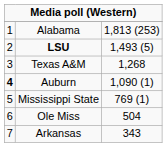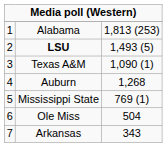 <table class="wikitable">
 <tr align="center">
 <td align="center" Colspan="3"><strong>Media poll (Western)</strong></td>
 </tr>
 <tr align="center">
 </tr>
 <tr align="center">
 <td>1</td>
 <td>Alabama</td>
 <td>1,813 (253)</td>
 </tr>
 <tr align="center">
 <td>2</td>
 <td><strong>LSU</strong></td>
 <td>1,493 (5)</td>
 </tr>
 <tr align="center">
 <td>3</td>
 <td>Texas A&M</td>
-<td>1,268</td>
+<td>1,090 (1)</td>
 </tr>
 <tr align="center">
-<td><strong>4</strong></td>
+<td>4</td>
 <td>Auburn</td>
-<td>1,090 (1)</td>
+<td>1,268</td>
 </tr>
 <tr align="center">
 <td>5</td>
 <td>Mississippi State</td>
 <td>769 (1)</td>
 </tr>
 <tr align="center">
 <td>6</td>
 <td>Ole Miss</td>
 <td>504</td>
 </tr>
 <tr align="center">
 <td>7</td>
 <td>Arkansas</td>
 <td>343</td>
 </tr>
 </table>
